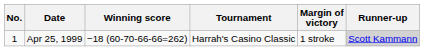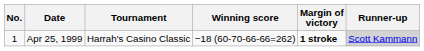 <table class="wikitable" style="font-size:95%;">
 <tr>
 <th>No.</th>
 <th>Date</th>
+<th>Tournament</th>
 <th>Winning score</th>
-<th>Tournament</th>
 <th>Margin of<br>victory</th>
 <th>Runner-up</th>
 </tr>
 <tr>
 <td align=center>1</td>
 <td align=right>Apr 25, 1999</td>
+<td>Harrah's Casino Classic</td>
 <td>−18 (60-70-66-66=262)</td>
-<td>Harrah's Casino Classic</td>
-<td>1 stroke</td>
+<td><strong>1 stroke</strong></td>
 <td style="background: lightgrey;"> <a href='#'>Scott Kammann</a></td>
 </tr>
 </table>
